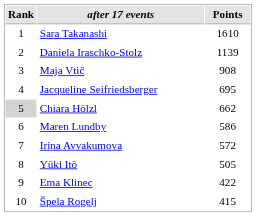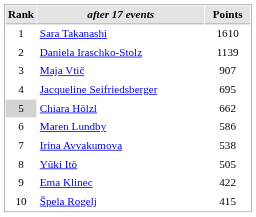 <table cellspacing="1" cellpadding="3" style="border:1px solid #AAAAAA;font-size:86%">
 <tr style="background-color: #E4E4E4;">
 <th style="border-bottom:1px solid #AAAAAA; width: 10px;">Rank</th>
 <th style="border-bottom:1px solid #AAAAAA; width: 200px;"><em>after 17 events</em></th>
 <th style="border-bottom:1px solid #AAAAAA; width: 50px;">Points</th>
 </tr>
 <tr>
 <td align=center>1</td>
 <td> <a href='#'>Sara Takanashi</a></td>
 <td align=center>1610</td>
 </tr>
 <tr>
 <td align=center>2</td>
 <td> <a href='#'>Daniela Iraschko-Stolz</a></td>
 <td align=center>1139</td>
 </tr>
 <tr>
 <td align=center>3</td>
 <td> <a href='#'>Maja Vtič</a></td>
-<td align=center>908</td>
+<td align=center>907</td>
 </tr>
 <tr>
 <td align=center>4</td>
 <td> <a href='#'>Jacqueline Seifriedsberger</a></td>
 <td align=center>695</td>
 </tr>
 <tr>
 <td align=center style="background: lightgrey;">5</td>
 <td> <a href='#'>Chiara Hölzl</a></td>
 <td align=center>662</td>
 </tr>
 <tr>
 <td align=center>6</td>
 <td> <a href='#'>Maren Lundby</a></td>
 <td align=center>586</td>
 </tr>
 <tr>
 <td align=center>7</td>
 <td> <a href='#'>Irina Avvakumova</a></td>
-<td align=center>572</td>
+<td align=center>538</td>
 </tr>
 <tr>
 <td align=center>8</td>
 <td> <a href='#'>Yūki Itō</a></td>
 <td align=center>505</td>
 </tr>
 <tr>
 <td align=center>9</td>
 <td> <a href='#'>Ema Klinec</a></td>
 <td align=center>422</td>
 </tr>
 <tr>
 <td align=center>10</td>
 <td> <a href='#'>Špela Rogelj</a></td>
 <td align=center>415</td>
 </tr>
 </table>
